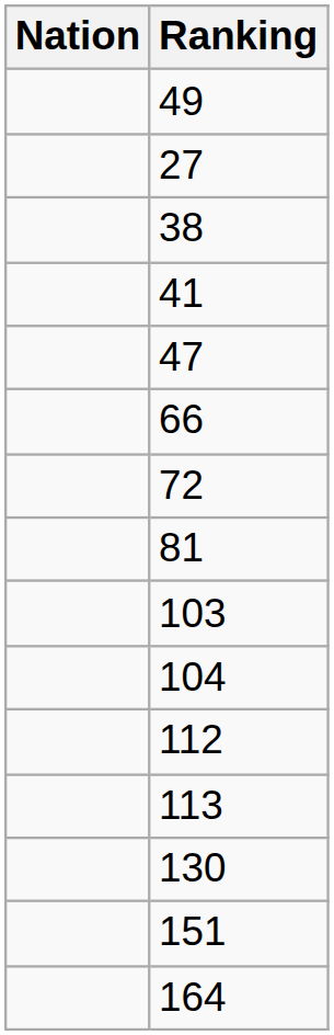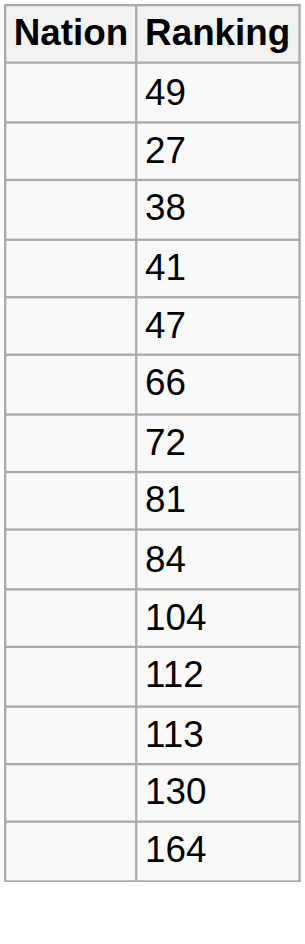 <table class="wikitable collapsible collapsed">
 <tr>
 <th>Nation</th>
 <th>Ranking</th>
 </tr>
 <tr>
 <td></td>
 <td>49</td>
 </tr>
 <tr>
 <td></td>
 <td>27</td>
 </tr>
 <tr>
 <td></td>
 <td>38</td>
 </tr>
 <tr>
 <td></td>
 <td>41</td>
 </tr>
 <tr>
 <td></td>
 <td>47</td>
 </tr>
 <tr>
 <td></td>
 <td>66</td>
 </tr>
 <tr>
 <td></td>
 <td>72</td>
 </tr>
 <tr>
 <td></td>
 <td>81</td>
 </tr>
 <tr>
 <td></td>
-<td>103</td>
+<td>84</td>
 </tr>
 <tr>
 <td></td>
 <td>104</td>
 </tr>
 <tr>
 <td></td>
 <td>112</td>
 </tr>
 <tr>
 <td></td>
 <td>113</td>
 </tr>
 <tr>
 <td></td>
 <td>130</td>
 </tr>
 <tr>
 <td></td>
-<td>151</td>
-</tr>
-<tr>
-<td></td>
 <td>164</td>
 </tr>
 </table>
